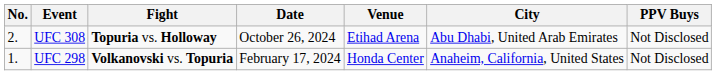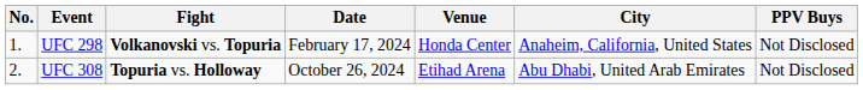 <table class="wikitable">
 <tr>
 <th>No.</th>
 <th>Event</th>
 <th>Fight</th>
 <th>Date</th>
 <th>Venue</th>
 <th>City</th>
 <th>PPV Buys</th>
 </tr>
 <tr>
+<td>1.</td>
+<td><a href='#'>UFC 298</a></td>
+<td><strong>Volkanovski</strong> vs. <strong>Topuria</strong></td>
+<td>February 17, 2024</td>
+<td><a href='#'>Honda Center</a></td>
+<td><a href='#'>Anaheim, California</a>, United States</td>
+<td>Not Disclosed</td>
+</tr>
+<tr>
 <td>2.</td>
 <td><a href='#'>UFC 308</a></td>
 <td><strong>Topuria</strong> vs. <strong>Holloway</strong></td>
 <td>October 26, 2024</td>
 <td><a href='#'>Etihad Arena</a></td>
 <td><a href='#'>Abu Dhabi</a>, United Arab Emirates</td>
 <td>Not Disclosed</td>
 </tr>
-<tr>
-<td>1.</td>
-<td><a href='#'>UFC 298</a></td>
-<td><strong>Volkanovski</strong> vs. <strong>Topuria</strong></td>
-<td>February 17, 2024</td>
-<td><a href='#'>Honda Center</a></td>
-<td><a href='#'>Anaheim, California</a>, United States</td>
-<td>Not Disclosed</td>
-</tr>
 </table>
